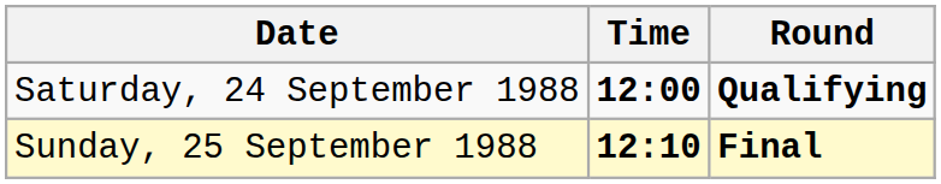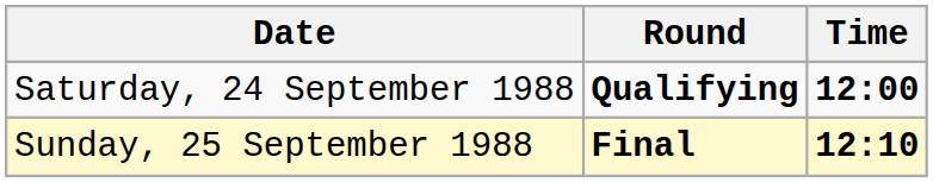 <table class="wikitable">
 <tr>
 <th>Date</th>
+<th>Round</th>
 <th>Time</th>
-<th>Round</th>
 </tr>
 <tr>
 <td>Saturday, 24 September 1988</td>
+<td><strong>Qualifying</strong></td>
 <td><strong>12:00</strong></td>
-<td><strong>Qualifying</strong></td>
 </tr>
 <tr style=background:lemonchiffon>
 <td>Sunday, 25 September 1988</td>
+<td><strong>Final</strong></td>
 <td><strong>12:10</strong></td>
-<td><strong>Final</strong></td>
 </tr>
 </table>
